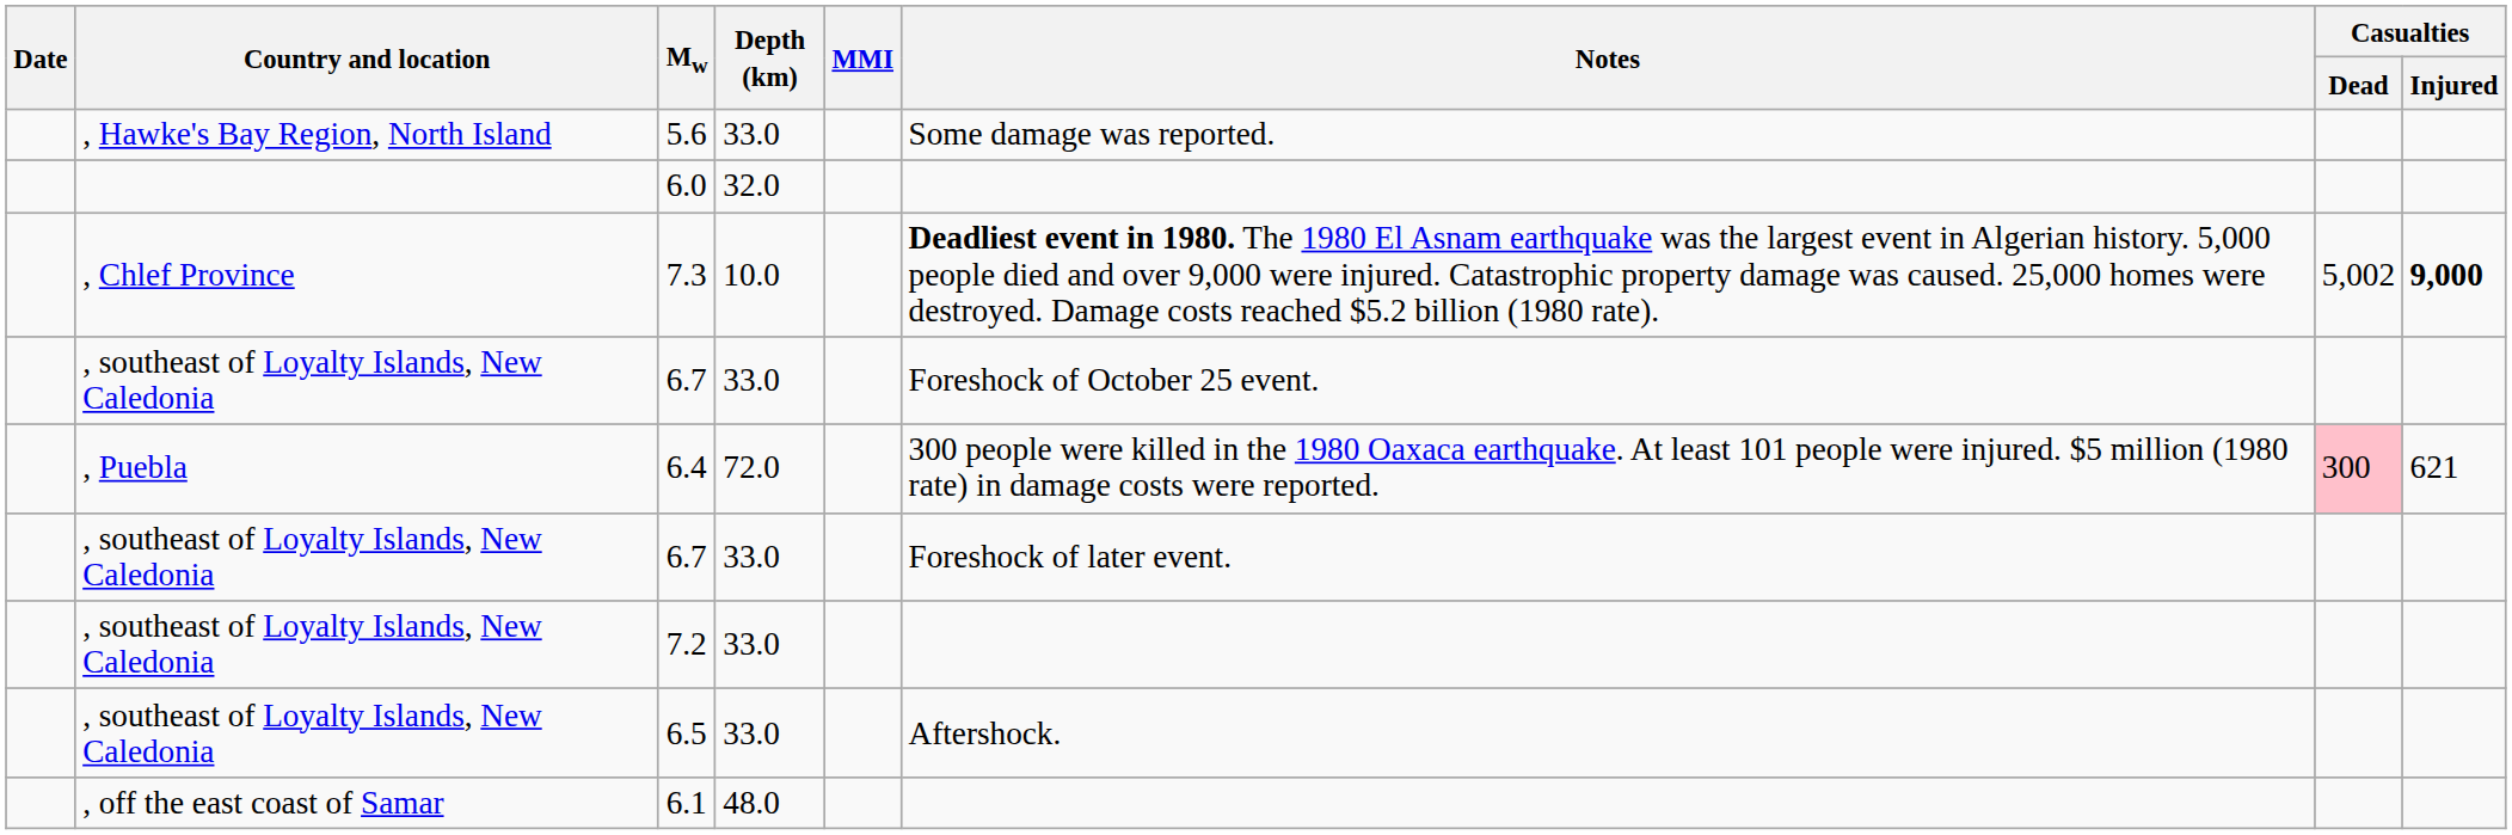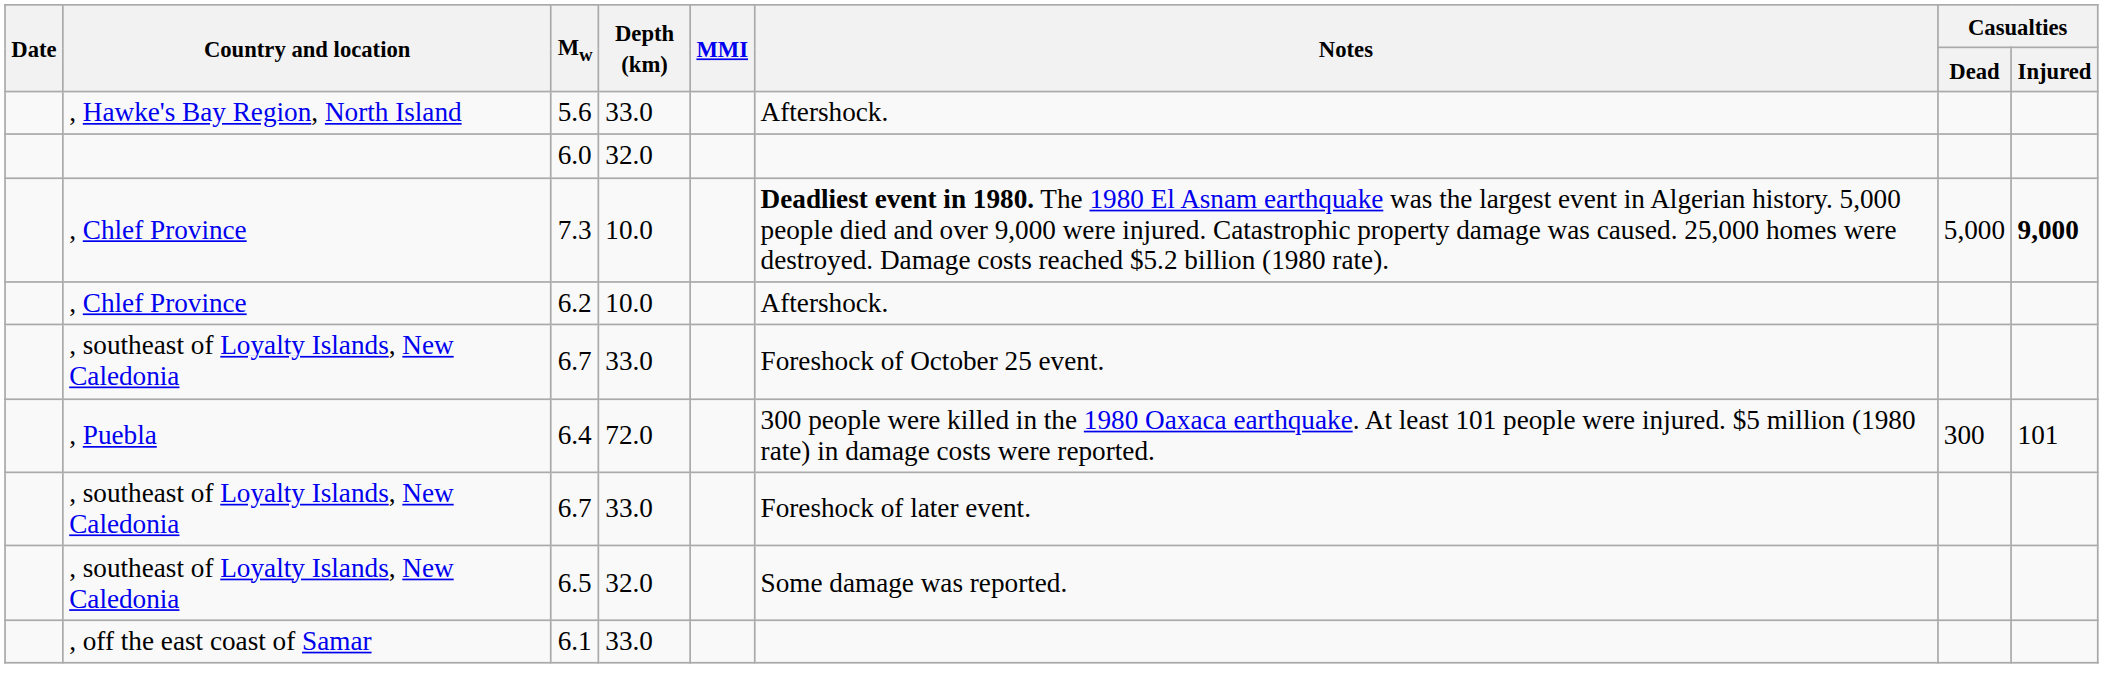 <table class="wikitable sortable sort-under" style="border:1px black; margin-left:1em;">
 <tr>
 <th rowspan="2"><small>Date</small></th>
 <th rowspan="2" style="width: 280px"><small>Country and location</small></th>
 <th rowspan="2"><small>M<sub>w</sub></small></th>
 <th rowspan="2"><small>Depth (km)</small></th>
 <th rowspan="2"><small><a href='#'>MMI</a></small></th>
 <th rowspan="2" class="unsortable"><small>Notes</small></th>
 <th colspan="2"><small>Casualties</small></th>
 </tr>
 <tr>
 <th><small>Dead</small></th>
 <th><small>Injured</small></th>
 </tr>
 <tr>
 <td></td>
 <td>, <a href='#'>Hawke's Bay Region</a>, <a href='#'>North Island</a></td>
 <td>5.6</td>
 <td>33.0</td>
 <td></td>
-<td>Some damage was reported.</td>
+<td>Aftershock.</td>
 <td></td>
 <td></td>
 </tr>
 <tr>
 <td></td>
 <td></td>
 <td>6.0</td>
 <td>32.0</td>
 <td></td>
 <td></td>
 <td></td>
 <td></td>
 </tr>
 <tr>
 <td></td>
 <td>, <a href='#'>Chlef Province</a></td>
 <td>7.3</td>
 <td>10.0</td>
 <td></td>
 <td><strong>Deadliest event in 1980.</strong> The <a href='#'>1980 El Asnam earthquake</a> was the largest event in Algerian history. 5,000 people died and over 9,000 were injured. Catastrophic property damage was caused. 25,000 homes were destroyed. Damage costs reached $5.2 billion (1980 rate).</td>
-<td>5,002</td>
+<td>5,000</td>
 <td><strong>9,000</strong></td>
+</tr>
+<tr>
+<td></td>
+<td>, <a href='#'>Chlef Province</a></td>
+<td>6.2</td>
+<td>10.0</td>
+<td></td>
+<td>Aftershock.</td>
+<td></td>
+<td></td>
 </tr>
 <tr>
 <td></td>
 <td>, southeast of <a href='#'>Loyalty Islands</a>, <a href='#'>New Caledonia</a></td>
 <td>6.7</td>
 <td>33.0</td>
 <td></td>
 <td>Foreshock of October 25 event.</td>
 <td></td>
 <td></td>
 </tr>
 <tr>
 <td></td>
 <td>, <a href='#'>Puebla</a></td>
 <td>6.4</td>
 <td>72.0</td>
 <td></td>
 <td>300 people were killed in the <a href='#'>1980 Oaxaca earthquake</a>. At least 101 people were injured. $5 million (1980 rate) in damage costs were reported.</td>
-<td style="background: pink;">300</td>
-<td>621</td>
+<td>300</td>
+<td>101</td>
 </tr>
 <tr>
 <td></td>
 <td>, southeast of <a href='#'>Loyalty Islands</a>, <a href='#'>New Caledonia</a></td>
 <td>6.7</td>
 <td>33.0</td>
 <td></td>
 <td>Foreshock of later event.</td>
 <td></td>
 <td></td>
 </tr>
 <tr>
 <td></td>
 <td>, southeast of <a href='#'>Loyalty Islands</a>, <a href='#'>New Caledonia</a></td>
-<td>7.2</td>
-<td>33.0</td>
+<td>6.5</td>
+<td>32.0</td>
 <td></td>
-<td></td>
-<td></td>
-<td></td>
-</tr>
-<tr>
-<td></td>
-<td>, southeast of <a href='#'>Loyalty Islands</a>, <a href='#'>New Caledonia</a></td>
-<td>6.5</td>
-<td>33.0</td>
-<td></td>
-<td>Aftershock.</td>
+<td>Some damage was reported.</td>
 <td></td>
 <td></td>
 </tr>
 <tr>
 <td></td>
 <td>, off the east coast of <a href='#'>Samar</a></td>
 <td>6.1</td>
-<td>48.0</td>
+<td>33.0</td>
 <td></td>
 <td></td>
 <td></td>
 <td></td>
 </tr>
 </table>
